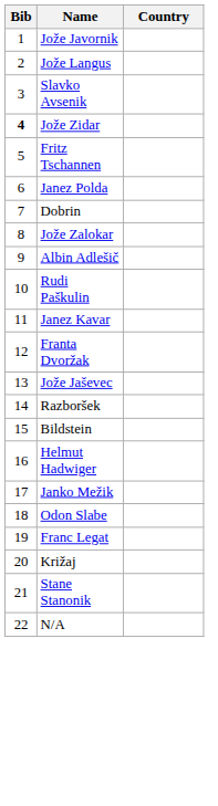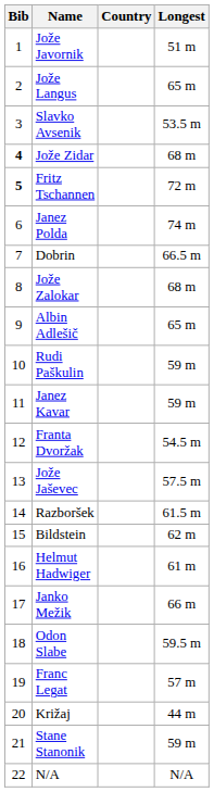 <table class="wikitable collapsible autocollapse sortable" cellpadding="3" cellspacing="0" border="1" style="background:#fff; font-size:86%; width:22%; line-height:16px; border:grey solid 1px; border-collapse:collapse;">
 <tr>
 <th width="30">Bib</th>
 <th width="100">Name</th>
 <th width="100">Country</th>
+<th width="50">Longest</th>
 </tr>
 <tr>
 <td align=center>1</td>
 <td><a href='#'>Jože Javornik</a></td>
 <td></td>
+<td align=center>51 m</td>
 </tr>
 <tr>
 <td align=center>2</td>
 <td><a href='#'>Jože Langus</a></td>
 <td></td>
+<td align=center>65 m</td>
 </tr>
 <tr>
 <td align=center>3</td>
 <td><a href='#'>Slavko Avsenik</a></td>
 <td></td>
+<td align=center>53.5 m</td>
 </tr>
 <tr>
 <td align=center><strong>4</strong></td>
 <td><a href='#'>Jože Zidar</a></td>
 <td></td>
+<td align=center>68 m</td>
 </tr>
 <tr>
-<td align=center>5</td>
+<td align=center><strong>5</strong></td>
 <td><a href='#'>Fritz Tschannen</a></td>
 <td></td>
+<td align=center>72 m</td>
 </tr>
 <tr>
 <td align=center>6</td>
 <td><a href='#'>Janez Polda</a></td>
 <td></td>
+<td align=center>74 m</td>
 </tr>
 <tr>
 <td align=center>7</td>
 <td>Dobrin</td>
 <td></td>
+<td align=center>66.5 m</td>
 </tr>
 <tr>
 <td align=center>8</td>
 <td><a href='#'>Jože Zalokar</a></td>
 <td></td>
+<td align=center>68 m</td>
 </tr>
 <tr>
 <td align=center>9</td>
 <td><a href='#'>Albin Adlešič</a></td>
 <td></td>
+<td align=center>65 m</td>
 </tr>
 <tr>
 <td align=center>10</td>
 <td><a href='#'>Rudi Paškulin</a></td>
 <td></td>
+<td align=center>59 m</td>
 </tr>
 <tr>
 <td align=center>11</td>
 <td><a href='#'>Janez Kavar</a></td>
 <td></td>
+<td align=center>59 m</td>
 </tr>
 <tr>
 <td align=center>12</td>
 <td><a href='#'>Franta Dvoržak</a></td>
 <td></td>
+<td align=center>54.5 m</td>
 </tr>
 <tr>
 <td align=center>13</td>
 <td><a href='#'>Jože Jaševec</a></td>
 <td></td>
+<td align=center>57.5 m</td>
 </tr>
 <tr>
 <td align=center>14</td>
 <td>Razboršek</td>
 <td></td>
+<td align=center>61.5 m</td>
 </tr>
 <tr>
 <td align=center>15</td>
 <td>Bildstein</td>
 <td></td>
+<td align=center>62 m</td>
 </tr>
 <tr>
 <td align=center>16</td>
 <td><a href='#'>Helmut Hadwiger</a></td>
 <td></td>
+<td align=center>61 m</td>
 </tr>
 <tr>
 <td align=center>17</td>
 <td><a href='#'>Janko Mežik</a></td>
 <td></td>
+<td align=center>66 m</td>
 </tr>
 <tr>
 <td align=center>18</td>
 <td><a href='#'>Odon Slabe</a></td>
 <td></td>
+<td align=center>59.5 m</td>
 </tr>
 <tr>
 <td align=center>19</td>
 <td><a href='#'>Franc Legat</a></td>
 <td></td>
+<td align=center>57 m</td>
 </tr>
 <tr>
 <td align=center>20</td>
 <td>Križaj</td>
 <td></td>
+<td align=center>44 m</td>
 </tr>
 <tr>
 <td align=center>21</td>
 <td><a href='#'>Stane Stanonik</a></td>
 <td></td>
+<td align=center>59 m</td>
 </tr>
 <tr>
 <td align=center>22</td>
 <td>N/A</td>
 <td></td>
+<td align=center>N/A</td>
 </tr>
 </table>
